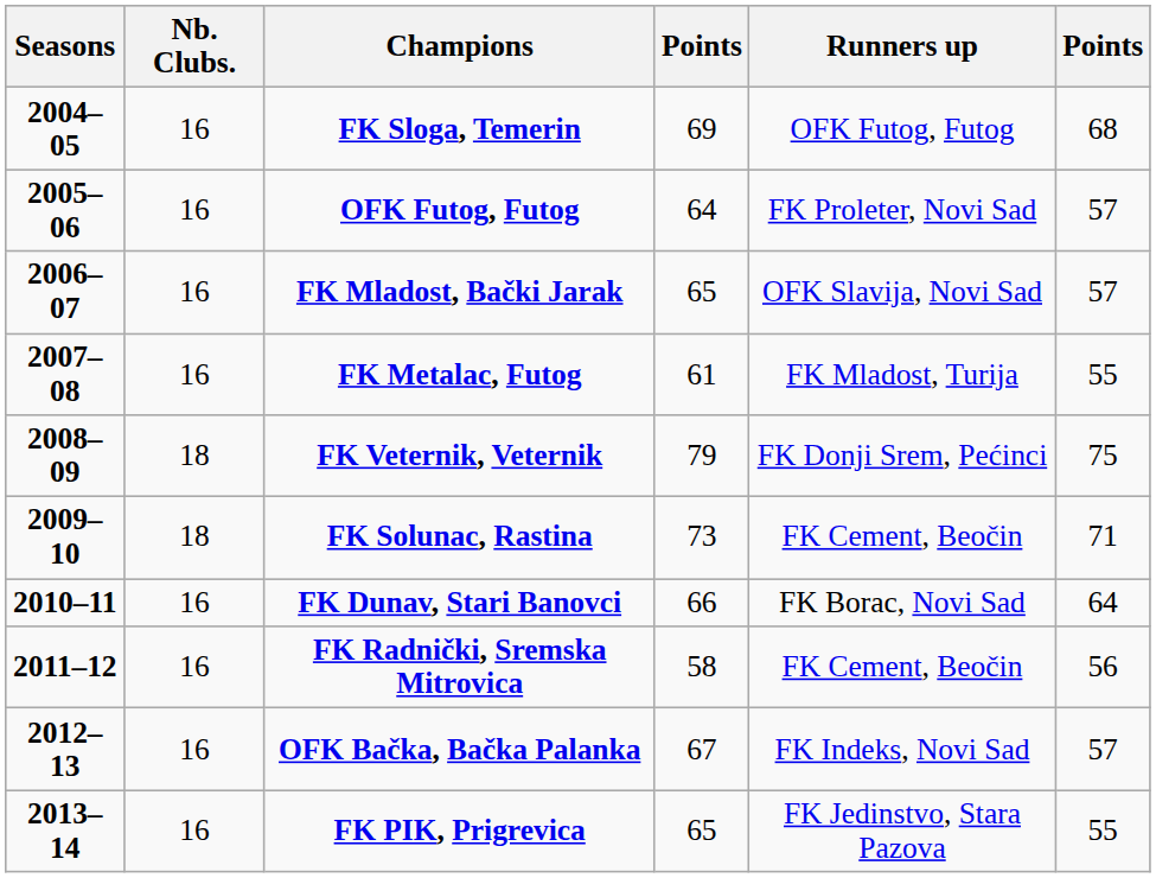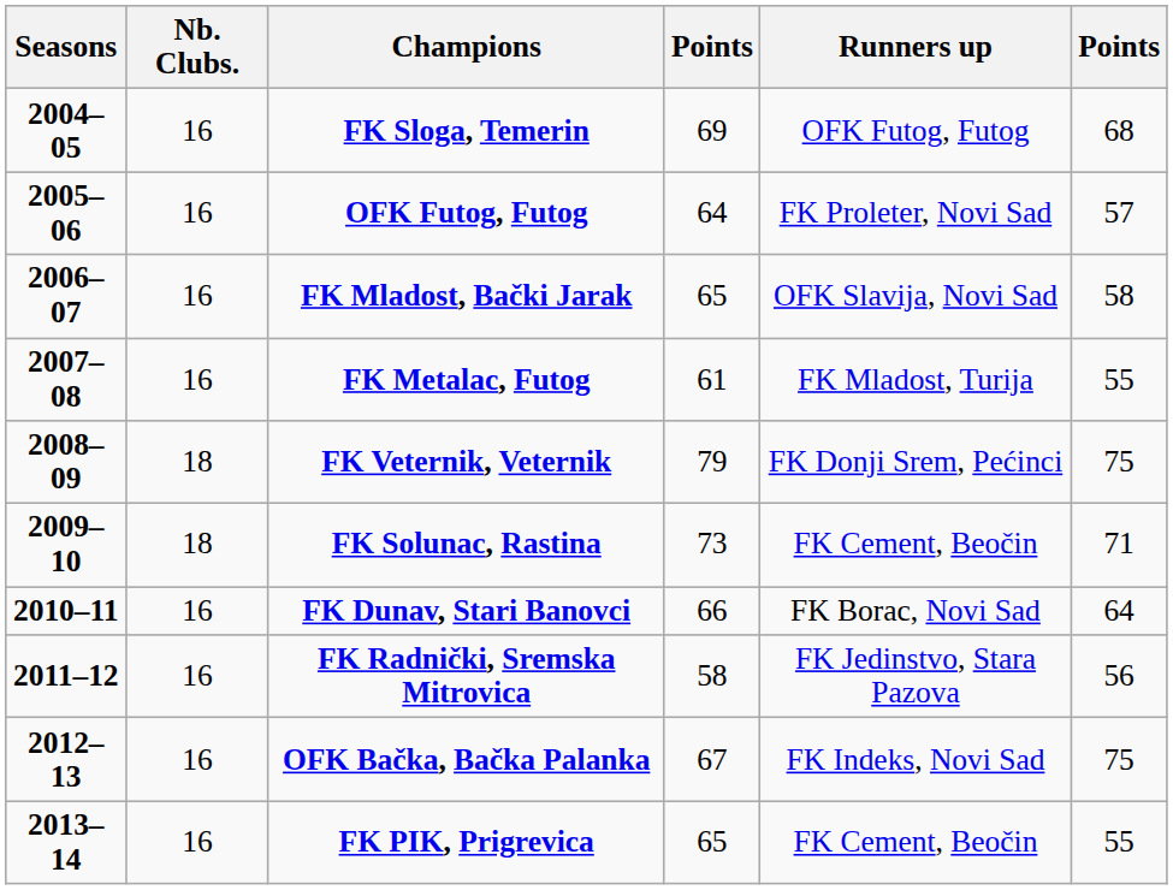 <table class="wikitable" style="text-align:center;">
 <tr>
 <th>Seasons</th>
 <th>Nb. Clubs.</th>
 <th>Champions</th>
 <th>Points</th>
 <th>Runners up</th>
 <th>Points</th>
 </tr>
 <tr>
 <td><strong>2004–05</strong></td>
 <td>16</td>
 <td><strong><a href='#'>FK Sloga</a>, <a href='#'>Temerin</a></strong></td>
 <td>69</td>
 <td><a href='#'>OFK Futog</a>, <a href='#'>Futog</a></td>
 <td>68</td>
 </tr>
 <tr>
 <td><strong>2005–06</strong></td>
 <td>16</td>
 <td><strong><a href='#'>OFK Futog</a>, <a href='#'>Futog</a></strong></td>
 <td>64</td>
 <td><a href='#'>FK Proleter</a>, <a href='#'>Novi Sad</a></td>
 <td>57</td>
 </tr>
 <tr>
 <td><strong>2006–07</strong></td>
 <td>16</td>
 <td><strong><a href='#'>FK Mladost</a>, <a href='#'>Bački Jarak</a></strong></td>
 <td>65</td>
 <td><a href='#'>OFK Slavija</a>, <a href='#'>Novi Sad</a></td>
-<td>57</td>
+<td>58</td>
 </tr>
 <tr>
 <td><strong>2007–08</strong></td>
 <td>16</td>
 <td><strong><a href='#'>FK Metalac</a>, <a href='#'>Futog</a></strong></td>
 <td>61</td>
 <td><a href='#'>FK Mladost</a>, <a href='#'>Turija</a></td>
 <td>55</td>
 </tr>
 <tr>
 <td><strong>2008–09</strong></td>
 <td>18</td>
 <td><strong><a href='#'>FK Veternik</a>, <a href='#'>Veternik</a></strong></td>
 <td>79</td>
 <td><a href='#'>FK Donji Srem</a>, <a href='#'>Pećinci</a></td>
 <td>75</td>
 </tr>
 <tr>
 <td><strong>2009–10</strong></td>
 <td>18</td>
 <td><strong><a href='#'>FK Solunac</a>, <a href='#'>Rastina</a></strong></td>
 <td>73</td>
 <td><a href='#'>FK Cement</a>, <a href='#'>Beočin</a></td>
 <td>71</td>
 </tr>
 <tr>
 <td><strong>2010–11</strong></td>
 <td>16</td>
 <td><strong><a href='#'>FK Dunav</a>, <a href='#'>Stari Banovci</a></strong></td>
 <td>66</td>
 <td>FK Borac, <a href='#'>Novi Sad</a></td>
 <td>64</td>
 </tr>
 <tr>
 <td><strong>2011–12</strong></td>
 <td>16</td>
 <td><strong><a href='#'>FK Radnički</a>, <a href='#'>Sremska Mitrovica</a></strong></td>
 <td>58</td>
-<td><a href='#'>FK Cement</a>, <a href='#'>Beočin</a></td>
+<td><a href='#'>FK Jedinstvo</a>, <a href='#'>Stara Pazova</a></td>
 <td>56</td>
 </tr>
 <tr>
 <td><strong>2012–13</strong></td>
 <td>16</td>
 <td><strong><a href='#'>OFK Bačka</a>, <a href='#'>Bačka Palanka</a></strong></td>
 <td>67</td>
 <td><a href='#'>FK Indeks</a>, <a href='#'>Novi Sad</a></td>
-<td>57</td>
+<td>75</td>
 </tr>
 <tr>
 <td><strong>2013–14</strong></td>
 <td>16</td>
 <td><strong><a href='#'>FK PIK</a>, <a href='#'>Prigrevica</a></strong></td>
 <td>65</td>
-<td><a href='#'>FK Jedinstvo</a>, <a href='#'>Stara Pazova</a></td>
+<td><a href='#'>FK Cement</a>, <a href='#'>Beočin</a></td>
 <td>55</td>
 </tr>
 </table>
